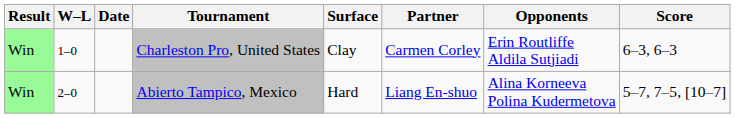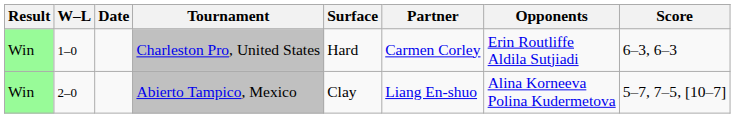 <table class="sortable wikitable">
 <tr>
 <th>Result</th>
 <th class="unsortable">W–L</th>
 <th>Date</th>
 <th>Tournament</th>
 <th>Surface</th>
 <th>Partner</th>
 <th>Opponents</th>
 <th class="unsortable">Score</th>
 </tr>
 <tr>
 <td bgcolor=#98fb98>Win</td>
 <td><small>1–0</small></td>
 <td><a href='#'></a></td>
 <td bgcolor=silver><a href='#'>Charleston Pro</a>, United States</td>
-<td>Clay</td>
+<td>Hard</td>
 <td> <a href='#'>Carmen Corley</a></td>
 <td> <a href='#'>Erin Routliffe</a> <br>  <a href='#'>Aldila Sutjiadi</a></td>
 <td>6–3, 6–3</td>
 </tr>
 <tr>
 <td style="background:#98fb98;">Win</td>
 <td><small>2–0</small></td>
 <td><a href='#'></a></td>
 <td style="background:silver;"><a href='#'>Abierto Tampico</a>, Mexico</td>
-<td>Hard</td>
+<td>Clay</td>
 <td> <a href='#'>Liang En-shuo</a></td>
 <td> <a href='#'>Alina Korneeva</a> <br>  <a href='#'>Polina Kudermetova</a></td>
 <td>5–7, 7–5, [10–7]</td>
 </tr>
 </table>
